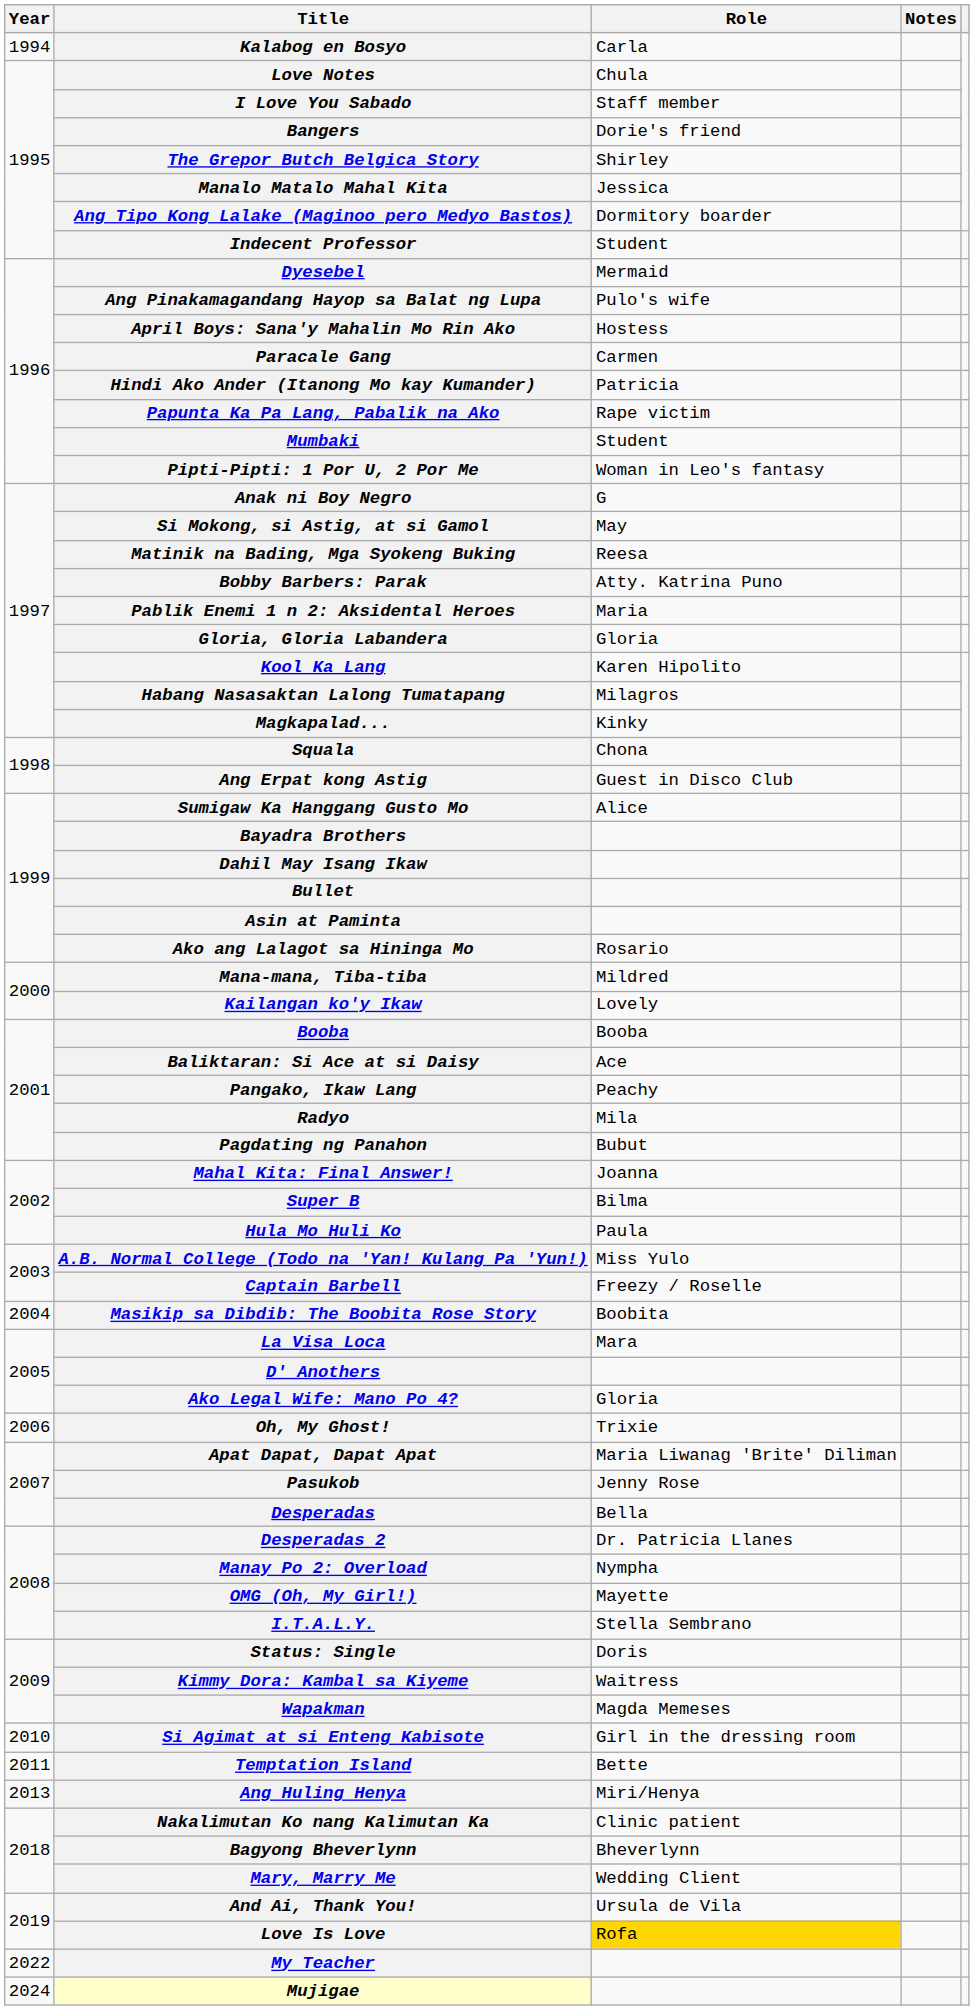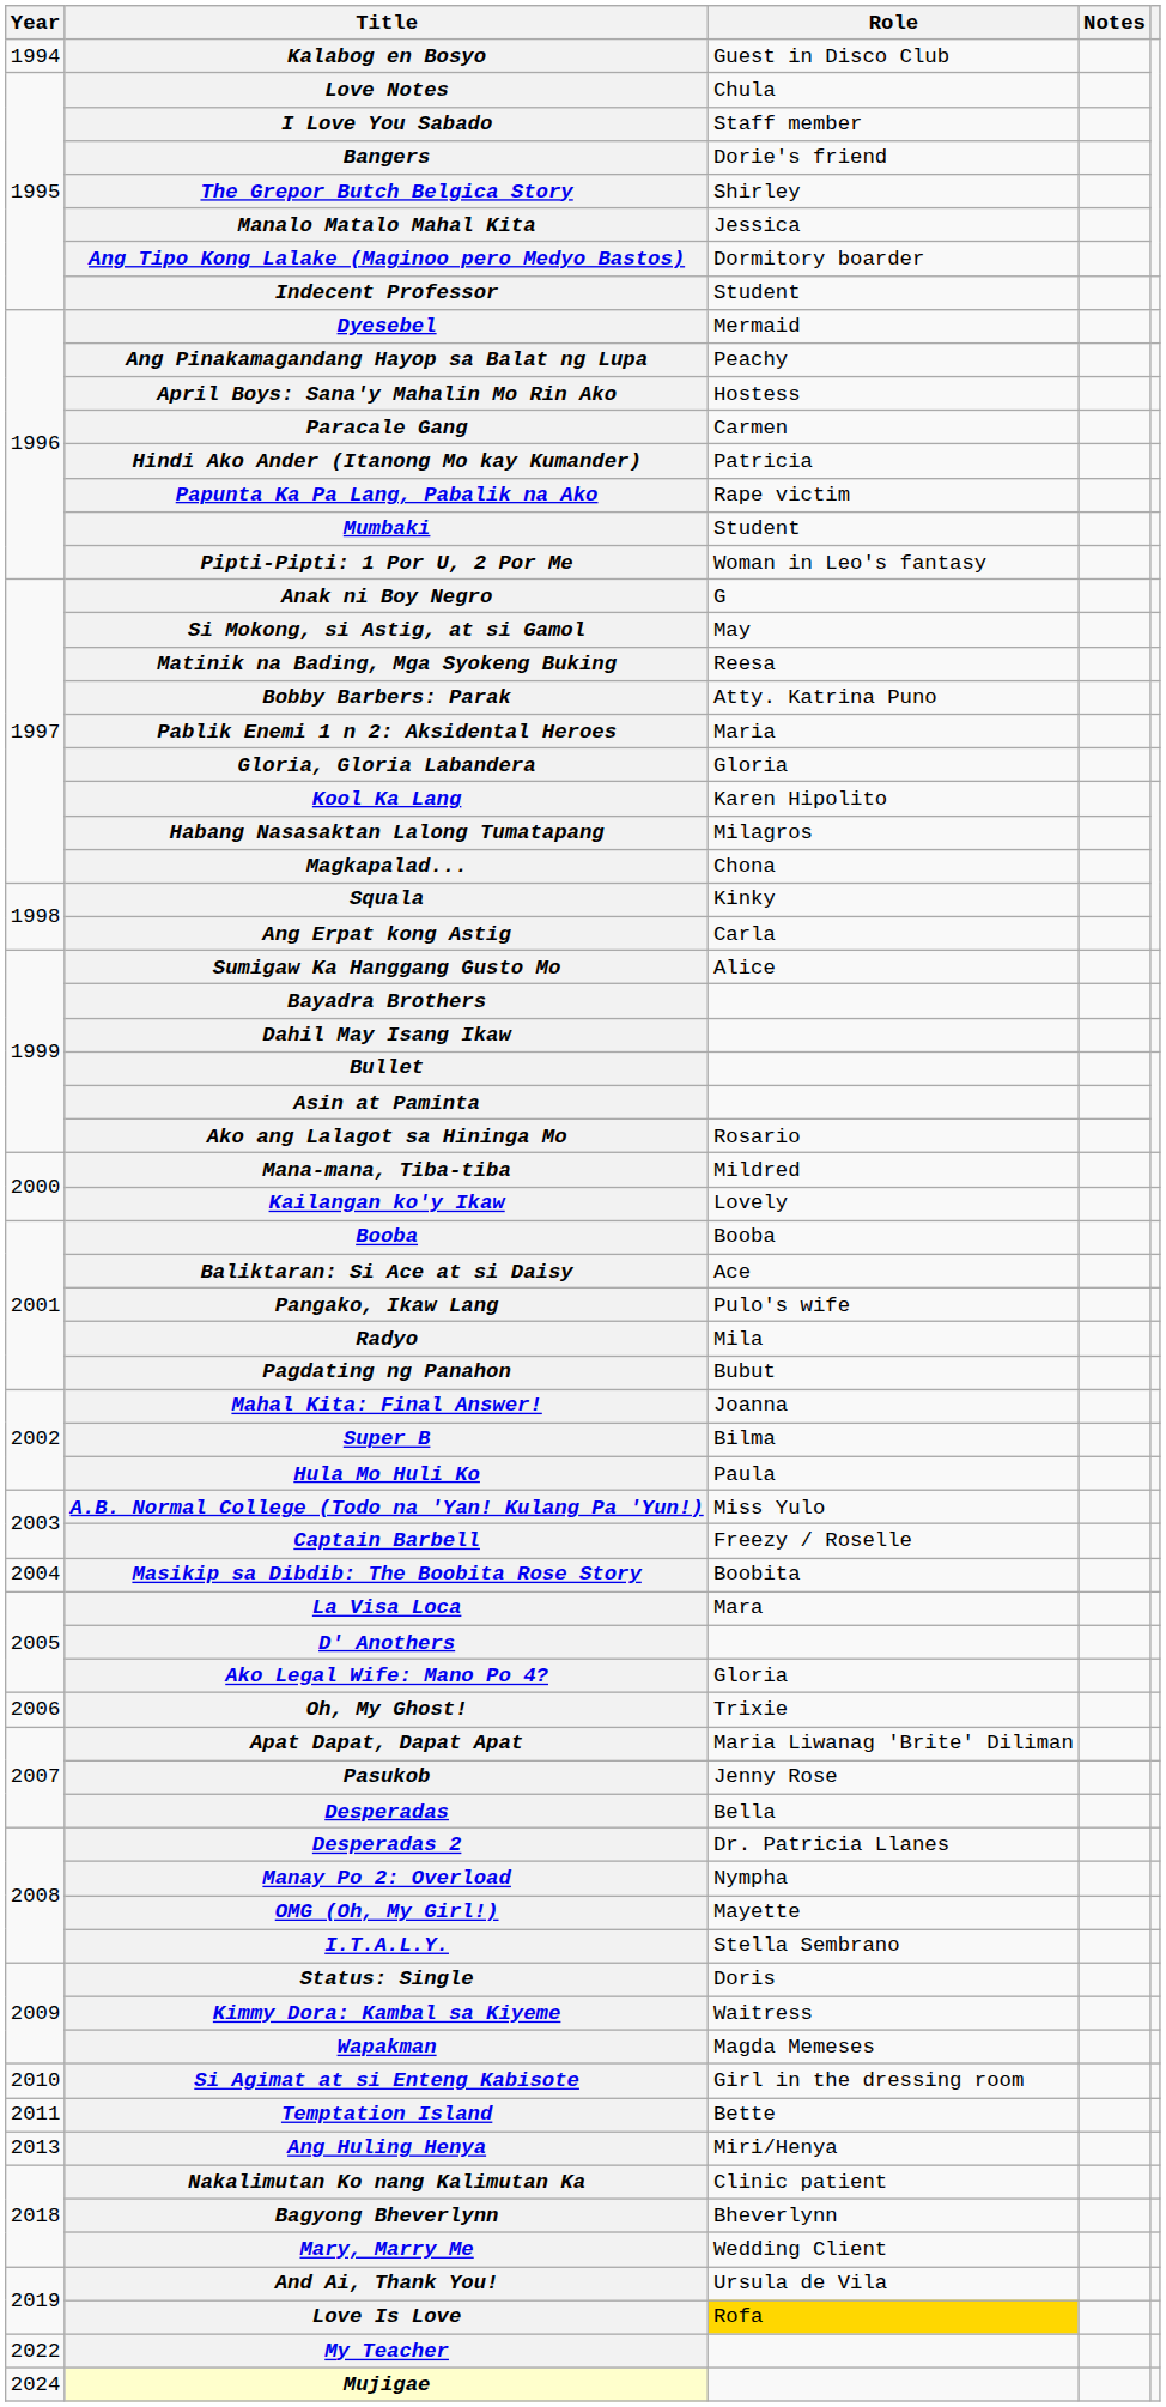 <table class="wikitable sortable plainrowheaders">
 <tr style="background:#ccc; text-align:center;">
 <th scope="col">Year</th>
 <th scope="col">Title</th>
 <th scope="col">Role</th>
 <th scope="col" class="unsortable">Notes</th>
 <th scope="col" class="unsortable"></th>
 </tr>
 <tr>
 <td>1994</td>
 <th scope="rowgroup"><em>Kalabog en Bosyo</em></th>
-<td>Carla</td>
+<td>Guest in Disco Club</td>
 <td></td>
 <td rowspan="7"></td>
 </tr>
 <tr>
 <td rowspan="7">1995</td>
 <th scope="rowgroup"><em>Love Notes</em></th>
 <td>Chula</td>
 <td></td>
 </tr>
 <tr>
 <th scope="rowgroup"><em>I Love You Sabado</em></th>
 <td>Staff member</td>
 <td></td>
 </tr>
 <tr>
 <th scope="rowgroup"><em>Bangers</em></th>
 <td>Dorie's friend</td>
 <td></td>
 </tr>
 <tr>
 <th scope="rowgroup"><em><a href='#'>The Grepor Butch Belgica Story</a></em></th>
 <td>Shirley</td>
 <td></td>
 </tr>
 <tr>
 <th scope="rowgroup"><em>Manalo Matalo Mahal Kita</em></th>
 <td>Jessica</td>
 <td></td>
 </tr>
 <tr>
 <th scope="rowgroup"><em><a href='#'>Ang Tipo Kong Lalake (Maginoo pero Medyo Bastos)</a></em></th>
 <td>Dormitory boarder</td>
 <td></td>
 </tr>
 <tr>
 <th scope="rowgroup"><em>Indecent Professor</em></th>
 <td>Student</td>
 <td></td>
 <td></td>
 </tr>
 <tr>
 <td rowspan="8">1996</td>
 <th scope="rowgroup"><em><a href='#'>Dyesebel</a></em></th>
 <td>Mermaid</td>
 <td></td>
 <td></td>
 </tr>
 <tr>
 <th scope="rowgroup"><em>Ang Pinakamagandang Hayop sa Balat ng Lupa</em></th>
-<td>Pulo's wife</td>
+<td>Peachy</td>
 <td></td>
 <td></td>
 </tr>
 <tr>
 <th scope="rowgroup"><em>April Boys: Sana'y Mahalin Mo Rin Ako</em></th>
 <td>Hostess</td>
 <td></td>
 <td></td>
 </tr>
 <tr>
 <th scope="rowgroup"><em>Paracale Gang</em></th>
 <td>Carmen</td>
 <td></td>
 <td></td>
 </tr>
 <tr>
 <th scope="rowgroup"><em>Hindi Ako Ander (Itanong Mo kay Kumander)</em></th>
 <td>Patricia</td>
 <td></td>
 <td></td>
 </tr>
 <tr>
 <th scope="rowgroup"><em><a href='#'>Papunta Ka Pa Lang, Pabalik na Ako</a></em></th>
 <td>Rape victim</td>
 <td></td>
 <td></td>
 </tr>
 <tr>
 <th scope="rowgroup"><em><a href='#'>Mumbaki</a></em></th>
 <td>Student</td>
 <td></td>
 <td></td>
 </tr>
 <tr>
 <th scope="rowgroup"><em>Pipti-Pipti: 1 Por U, 2 Por Me</em></th>
 <td>Woman in Leo's fantasy</td>
 <td></td>
 <td></td>
 </tr>
 <tr>
 <td rowspan="9">1997</td>
 <th scope="rowgroup"><em>Anak ni Boy Negro</em></th>
 <td>G</td>
 <td></td>
 <td></td>
 </tr>
 <tr>
 <th scope="rowgroup"><em>Si Mokong, si Astig, at si Gamol</em></th>
 <td>May</td>
 <td></td>
 <td></td>
 </tr>
 <tr>
 <th scope="rowgroup"><em>Matinik na Bading, Mga Syokeng Buking</em></th>
 <td>Reesa</td>
 <td></td>
 <td></td>
 </tr>
 <tr>
 <th scope="rowgroup"><em>Bobby Barbers: Parak</em></th>
 <td>Atty. Katrina Puno</td>
 <td></td>
 <td></td>
 </tr>
 <tr>
 <th scope="rowgroup"><em>Pablik Enemi 1 n 2: Aksidental Heroes</em></th>
 <td>Maria</td>
 <td></td>
 <td></td>
 </tr>
 <tr>
 <th scope="rowgroup"><em>Gloria, Gloria Labandera</em></th>
 <td>Gloria</td>
 <td></td>
 <td></td>
 </tr>
 <tr>
 <th scope="rowgroup"><em><a href='#'>Kool Ka Lang</a></em></th>
 <td>Karen Hipolito</td>
 <td></td>
 <td rowspan="5"></td>
 </tr>
 <tr>
 <th scope="rowgroup"><em>Habang Nasasaktan Lalong Tumatapang</em></th>
 <td>Milagros</td>
 <td></td>
 </tr>
 <tr>
 <th scope="rowgroup"><em>Magkapalad...</em></th>
-<td>Kinky</td>
+<td>Chona</td>
 <td></td>
 </tr>
 <tr>
 <td rowspan="2">1998</td>
 <th scope="rowgroup"><em>Squala</em></th>
-<td>Chona</td>
+<td>Kinky</td>
 <td></td>
 </tr>
 <tr>
 <th scope="rowgroup"><em>Ang Erpat kong Astig</em></th>
-<td>Guest in Disco Club</td>
+<td>Carla</td>
 <td></td>
 </tr>
 <tr>
 <td rowspan="6">1999</td>
 <th scope="rowgroup"><em>Sumigaw Ka Hanggang Gusto Mo</em></th>
 <td>Alice</td>
 <td></td>
 <td></td>
 </tr>
 <tr>
 <th scope="rowgroup"><em>Bayadra Brothers</em></th>
 <td></td>
 <td></td>
 <td></td>
 </tr>
 <tr>
 <th scope="rowgroup"><em>Dahil May Isang Ikaw</em></th>
 <td></td>
 <td></td>
 <td></td>
 </tr>
 <tr>
 <th scope="rowgroup"><em>Bullet</em></th>
 <td></td>
 <td></td>
 <td rowspan="3"></td>
 </tr>
 <tr>
 <th scope="rowgroup"><em>Asin at Paminta</em></th>
 <td></td>
 <td></td>
 </tr>
 <tr>
 <th scope="rowgroup"><em>Ako ang Lalagot sa Hininga Mo</em></th>
 <td>Rosario</td>
 <td></td>
 </tr>
 <tr>
 <td rowspan="2">2000</td>
 <th scope="rowgroup"><em>Mana-mana, Tiba-tiba</em></th>
 <td>Mildred</td>
 <td></td>
 <td></td>
 </tr>
 <tr>
 <th scope="rowgroup"><em><a href='#'>Kailangan ko'y Ikaw</a></em></th>
 <td>Lovely</td>
 <td></td>
 <td></td>
 </tr>
 <tr>
 <td rowspan="5">2001</td>
 <th scope="rowgroup"><em><a href='#'>Booba</a></em></th>
 <td>Booba</td>
 <td></td>
 <td></td>
 </tr>
 <tr>
 <th scope="rowgroup"><em>Baliktaran: Si Ace at si Daisy</em></th>
 <td>Ace</td>
 <td></td>
 <td></td>
 </tr>
 <tr>
 <th scope="rowgroup"><em>Pangako, Ikaw Lang</em></th>
-<td>Peachy</td>
+<td>Pulo's wife</td>
 <td></td>
 <td></td>
 </tr>
 <tr>
 <th scope="rowgroup"><em>Radyo</em></th>
 <td>Mila</td>
 <td></td>
 <td></td>
 </tr>
 <tr>
 <th scope="rowgroup"><em>Pagdating ng Panahon</em></th>
 <td>Bubut</td>
 <td></td>
 <td></td>
 </tr>
 <tr>
 <td rowspan="3">2002</td>
 <th scope="rowgroup"><em><a href='#'>Mahal Kita: Final Answer!</a></em></th>
 <td>Joanna</td>
 <td></td>
 <td></td>
 </tr>
 <tr>
 <th scope="rowgroup"><em><a href='#'>Super B</a></em></th>
 <td>Bilma</td>
 <td></td>
 <td></td>
 </tr>
 <tr>
 <th scope="rowgroup"><em><a href='#'>Hula Mo Huli Ko</a></em></th>
 <td>Paula</td>
 <td></td>
 <td></td>
 </tr>
 <tr>
 <td rowspan="2">2003</td>
 <th scope="rowgroup"><em><a href='#'>A.B. Normal College (Todo na 'Yan! Kulang Pa 'Yun!)</a></em></th>
 <td>Miss Yulo</td>
 <td></td>
 <td></td>
 </tr>
 <tr>
 <th scope="rowgroup"><em><a href='#'>Captain Barbell</a></em></th>
 <td>Freezy / Roselle</td>
 <td></td>
 <td></td>
 </tr>
 <tr>
 <td>2004</td>
 <th scope="rowgroup"><em><a href='#'>Masikip sa Dibdib: The Boobita Rose Story</a></em></th>
 <td>Boobita</td>
 <td></td>
 <td></td>
 </tr>
 <tr>
 <td rowspan="3">2005</td>
 <th scope="rowgroup"><em><a href='#'>La Visa Loca</a></em></th>
 <td>Mara</td>
 <td></td>
 <td></td>
 </tr>
 <tr>
 <th scope="rowgroup"><em><a href='#'>D' Anothers</a></em></th>
 <td></td>
 <td></td>
 <td></td>
 </tr>
 <tr>
 <th scope="rowgroup"><em><a href='#'>Ako Legal Wife: Mano Po 4?</a></em></th>
 <td>Gloria</td>
 <td></td>
 <td></td>
 </tr>
 <tr>
 <td>2006</td>
 <th scope="rowgroup"><em>Oh, My Ghost!</em></th>
 <td>Trixie</td>
 <td></td>
 <td></td>
 </tr>
 <tr>
 <td rowspan="3">2007</td>
 <th scope="rowgroup"><em>Apat Dapat, Dapat Apat</em></th>
 <td>Maria Liwanag 'Brite' Diliman</td>
 <td></td>
 <td></td>
 </tr>
 <tr>
 <th scope="rowgroup"><em>Pasukob</em></th>
 <td>Jenny Rose</td>
 <td></td>
 <td></td>
 </tr>
 <tr>
 <th scope="rowgroup"><em><a href='#'>Desperadas</a></em></th>
 <td>Bella</td>
 <td></td>
 <td></td>
 </tr>
 <tr>
 <td rowspan="4">2008</td>
 <th scope="rowgroup"><em><a href='#'>Desperadas 2</a></em></th>
 <td>Dr. Patricia Llanes</td>
 <td></td>
 <td></td>
 </tr>
 <tr>
 <th scope="rowgroup"><em><a href='#'>Manay Po 2: Overload</a></em></th>
 <td>Nympha</td>
 <td></td>
 <td></td>
 </tr>
 <tr>
 <th scope="rowgroup"><em><a href='#'>OMG (Oh, My Girl!)</a></em></th>
 <td>Mayette</td>
 <td></td>
 <td></td>
 </tr>
 <tr>
 <th scope="rowgroup"><em><a href='#'>I.T.A.L.Y.</a></em></th>
 <td>Stella Sembrano</td>
 <td></td>
 <td></td>
 </tr>
 <tr>
 <td rowspan="3">2009</td>
 <th scope="rowgroup"><em>Status: Single</em></th>
 <td>Doris</td>
 <td></td>
 <td></td>
 </tr>
 <tr>
 <th scope="rowgroup"><em><a href='#'>Kimmy Dora: Kambal sa Kiyeme</a></em></th>
 <td>Waitress</td>
 <td></td>
 <td></td>
 </tr>
 <tr>
 <th scope="rowgroup"><em><a href='#'>Wapakman</a></em></th>
 <td>Magda Memeses</td>
 <td></td>
 <td></td>
 </tr>
 <tr>
 <td>2010</td>
 <th scope="rowgroup"><em><a href='#'>Si Agimat at si Enteng Kabisote</a></em></th>
 <td>Girl in the dressing room</td>
 <td></td>
 <td></td>
 </tr>
 <tr>
 <td>2011</td>
 <th scope="rowgroup"><em><a href='#'>Temptation Island</a></em></th>
 <td>Bette</td>
 <td></td>
 <td></td>
 </tr>
 <tr>
 <td>2013</td>
 <th scope="rowgroup"><em><a href='#'>Ang Huling Henya</a></em></th>
 <td>Miri/Henya</td>
 <td></td>
 <td></td>
 </tr>
 <tr>
 <td rowspan="3">2018</td>
 <th scope="rowgroup"><em>Nakalimutan Ko nang Kalimutan Ka</em></th>
 <td>Clinic patient</td>
 <td></td>
 <td></td>
 </tr>
 <tr>
 <th scope="rowgroup"><em>Bagyong Bheverlynn</em></th>
 <td>Bheverlynn</td>
 <td></td>
 <td></td>
 </tr>
 <tr>
 <th scope="rowgroup"><em><a href='#'>Mary, Marry Me</a></em></th>
 <td>Wedding Client</td>
 <td></td>
 <td></td>
 </tr>
 <tr>
 <td rowspan="2">2019</td>
 <th scope="rowgroup"><em>And Ai, Thank You!</em></th>
 <td>Ursula de Vila</td>
 <td></td>
 <td></td>
 </tr>
 <tr>
 <th scope="rowgroup"><em>Love Is Love</em></th>
 <td style="background: gold;">Rofa</td>
 <td></td>
 <td></td>
 </tr>
 <tr>
 <td>2022</td>
 <th scope="rowgroup"><em><a href='#'>My Teacher</a></em></th>
 <td></td>
 <td></td>
 <td></td>
 </tr>
 <tr>
 <td>2024</td>
 <th scope="rowgroup" style="background:#ffc;"><em>Mujigae</em></th>
 <td></td>
 <td></td>
 <td></td>
 </tr>
 </table>
